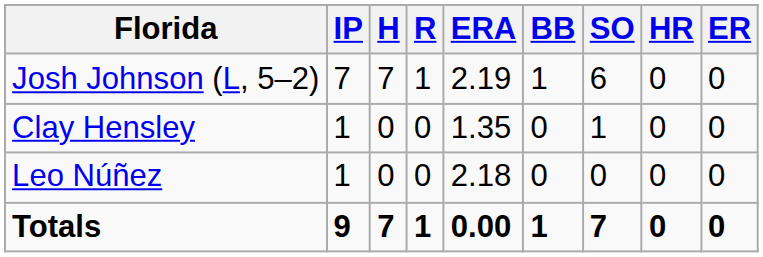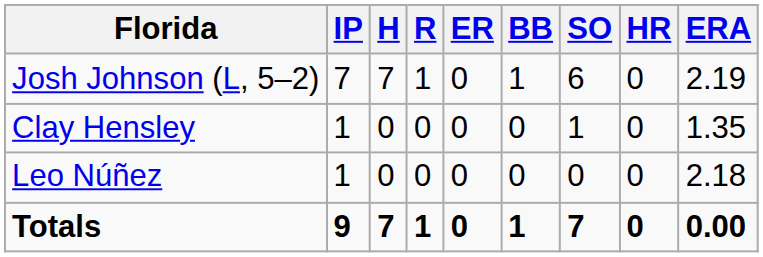 <table class="wikitable sortable">
 <tr>
 <th>Florida</th>
 <th><a href='#'>IP</a></th>
 <th><a href='#'>H</a></th>
 <th><a href='#'>R</a></th>
-<th><a href='#'>ERA</a></th>
+<th><a href='#'>ER</a></th>
 <th><a href='#'>BB</a></th>
 <th><a href='#'>SO</a></th>
 <th><a href='#'>HR</a></th>
-<th><a href='#'>ER</a></th>
+<th><a href='#'>ERA</a></th>
 </tr>
 <tr>
 <td><a href='#'>Josh Johnson</a> (<a href='#'>L</a>, 5–2)</td>
 <td>7</td>
 <td>7</td>
 <td>1</td>
-<td>2.19</td>
+<td>0</td>
 <td>1</td>
 <td>6</td>
 <td>0</td>
-<td>0</td>
+<td>2.19</td>
 </tr>
 <tr>
 <td><a href='#'>Clay Hensley</a></td>
 <td>1</td>
 <td>0</td>
 <td>0</td>
-<td>1.35</td>
+<td>0</td>
 <td>0</td>
 <td>1</td>
 <td>0</td>
-<td>0</td>
+<td>1.35</td>
 </tr>
 <tr>
 <td><a href='#'>Leo Núñez</a></td>
 <td>1</td>
 <td>0</td>
 <td>0</td>
-<td>2.18</td>
 <td>0</td>
 <td>0</td>
 <td>0</td>
 <td>0</td>
+<td>2.18</td>
 </tr>
 <tr class="sortbottom">
 <td><strong>Totals</strong></td>
 <td><strong>9</strong></td>
 <td><strong>7</strong></td>
 <td><strong>1</strong></td>
-<td><strong>0.00</strong></td>
+<td><strong>0</strong></td>
 <td><strong>1</strong></td>
 <td><strong>7</strong></td>
 <td><strong>0</strong></td>
-<td><strong>0</strong></td>
+<td><strong>0.00</strong></td>
 </tr>
 </table>
